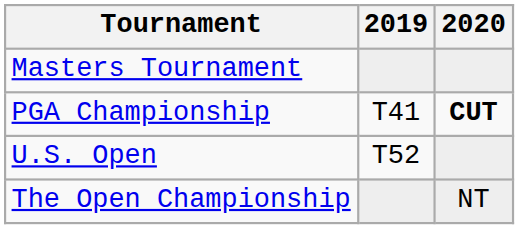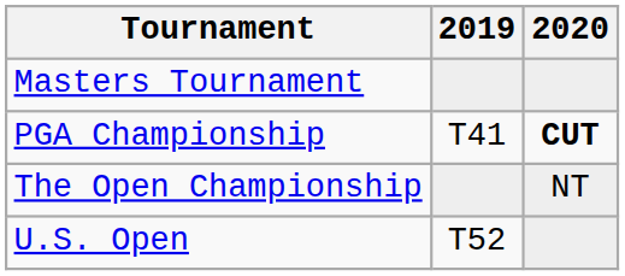 <table class="wikitable" style="font-size:95%;text-align:center;">
 <tr>
 <th>Tournament</th>
 <th>2019</th>
 <th>2020</th>
 </tr>
 <tr>
 <td align=left><a href='#'>Masters Tournament</a></td>
 <td style="background:#eeeeee;"></td>
 <td style="background:#eeeeee;"></td>
 </tr>
 <tr>
 <td align=left><a href='#'>PGA Championship</a></td>
 <td>T41</td>
 <td><strong>CUT</strong></td>
 </tr>
 <tr>
+<td align=left><a href='#'>The Open Championship</a></td>
+<td style="background:#eeeeee;"></td>
+<td style="background:#eeeeee;">NT</td>
+</tr>
+<tr>
 <td align=left><a href='#'>U.S. Open</a></td>
 <td>T52</td>
 <td style="background:#eeeeee;"></td>
 </tr>
-<tr>
-<td align=left><a href='#'>The Open Championship</a></td>
-<td style="background:#eeeeee;"></td>
-<td style="background:#eeeeee;">NT</td>
-</tr>
 </table>
